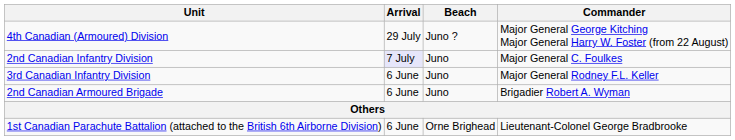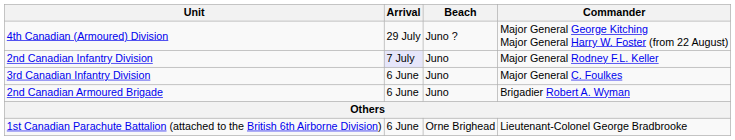 <table class="wikitable sortable">
 <tr>
 <th>Unit</th>
 <th>Arrival</th>
 <th>Beach</th>
 <th>Commander</th>
 </tr>
 <tr>
 <td><a href='#'>4th Canadian (Armoured) Division</a></td>
 <td>29 July</td>
 <td>Juno ?</td>
 <td>Major General <a href='#'>George Kitching</a><br>Major General <a href='#'>Harry W. Foster</a> (from 22 August)</td>
 </tr>
 <tr>
 <td><a href='#'>2nd Canadian Infantry Division</a></td>
 <td style="background: lavender;">7 July</td>
 <td>Juno</td>
-<td>Major General <a href='#'>C. Foulkes</a></td>
+<td>Major General <a href='#'>Rodney F.L. Keller</a></td>
 </tr>
 <tr>
 <td><a href='#'>3rd Canadian Infantry Division</a></td>
 <td>6 June</td>
 <td>Juno</td>
-<td>Major General <a href='#'>Rodney F.L. Keller</a></td>
+<td>Major General <a href='#'>C. Foulkes</a></td>
 </tr>
 <tr>
 <td><a href='#'>2nd Canadian Armoured Brigade</a></td>
 <td>6 June</td>
 <td>Juno</td>
 <td>Brigadier <a href='#'>Robert A. Wyman</a></td>
 </tr>
 <tr>
 <th colspan="5">Others</th>
 </tr>
 <tr>
 <td><a href='#'>1st Canadian Parachute Battalion</a> (attached to the <a href='#'>British 6th Airborne Division</a>)</td>
 <td>6 June</td>
 <td>Orne Brighead</td>
 <td>Lieutenant-Colonel George Bradbrooke</td>
 </tr>
 </table>
